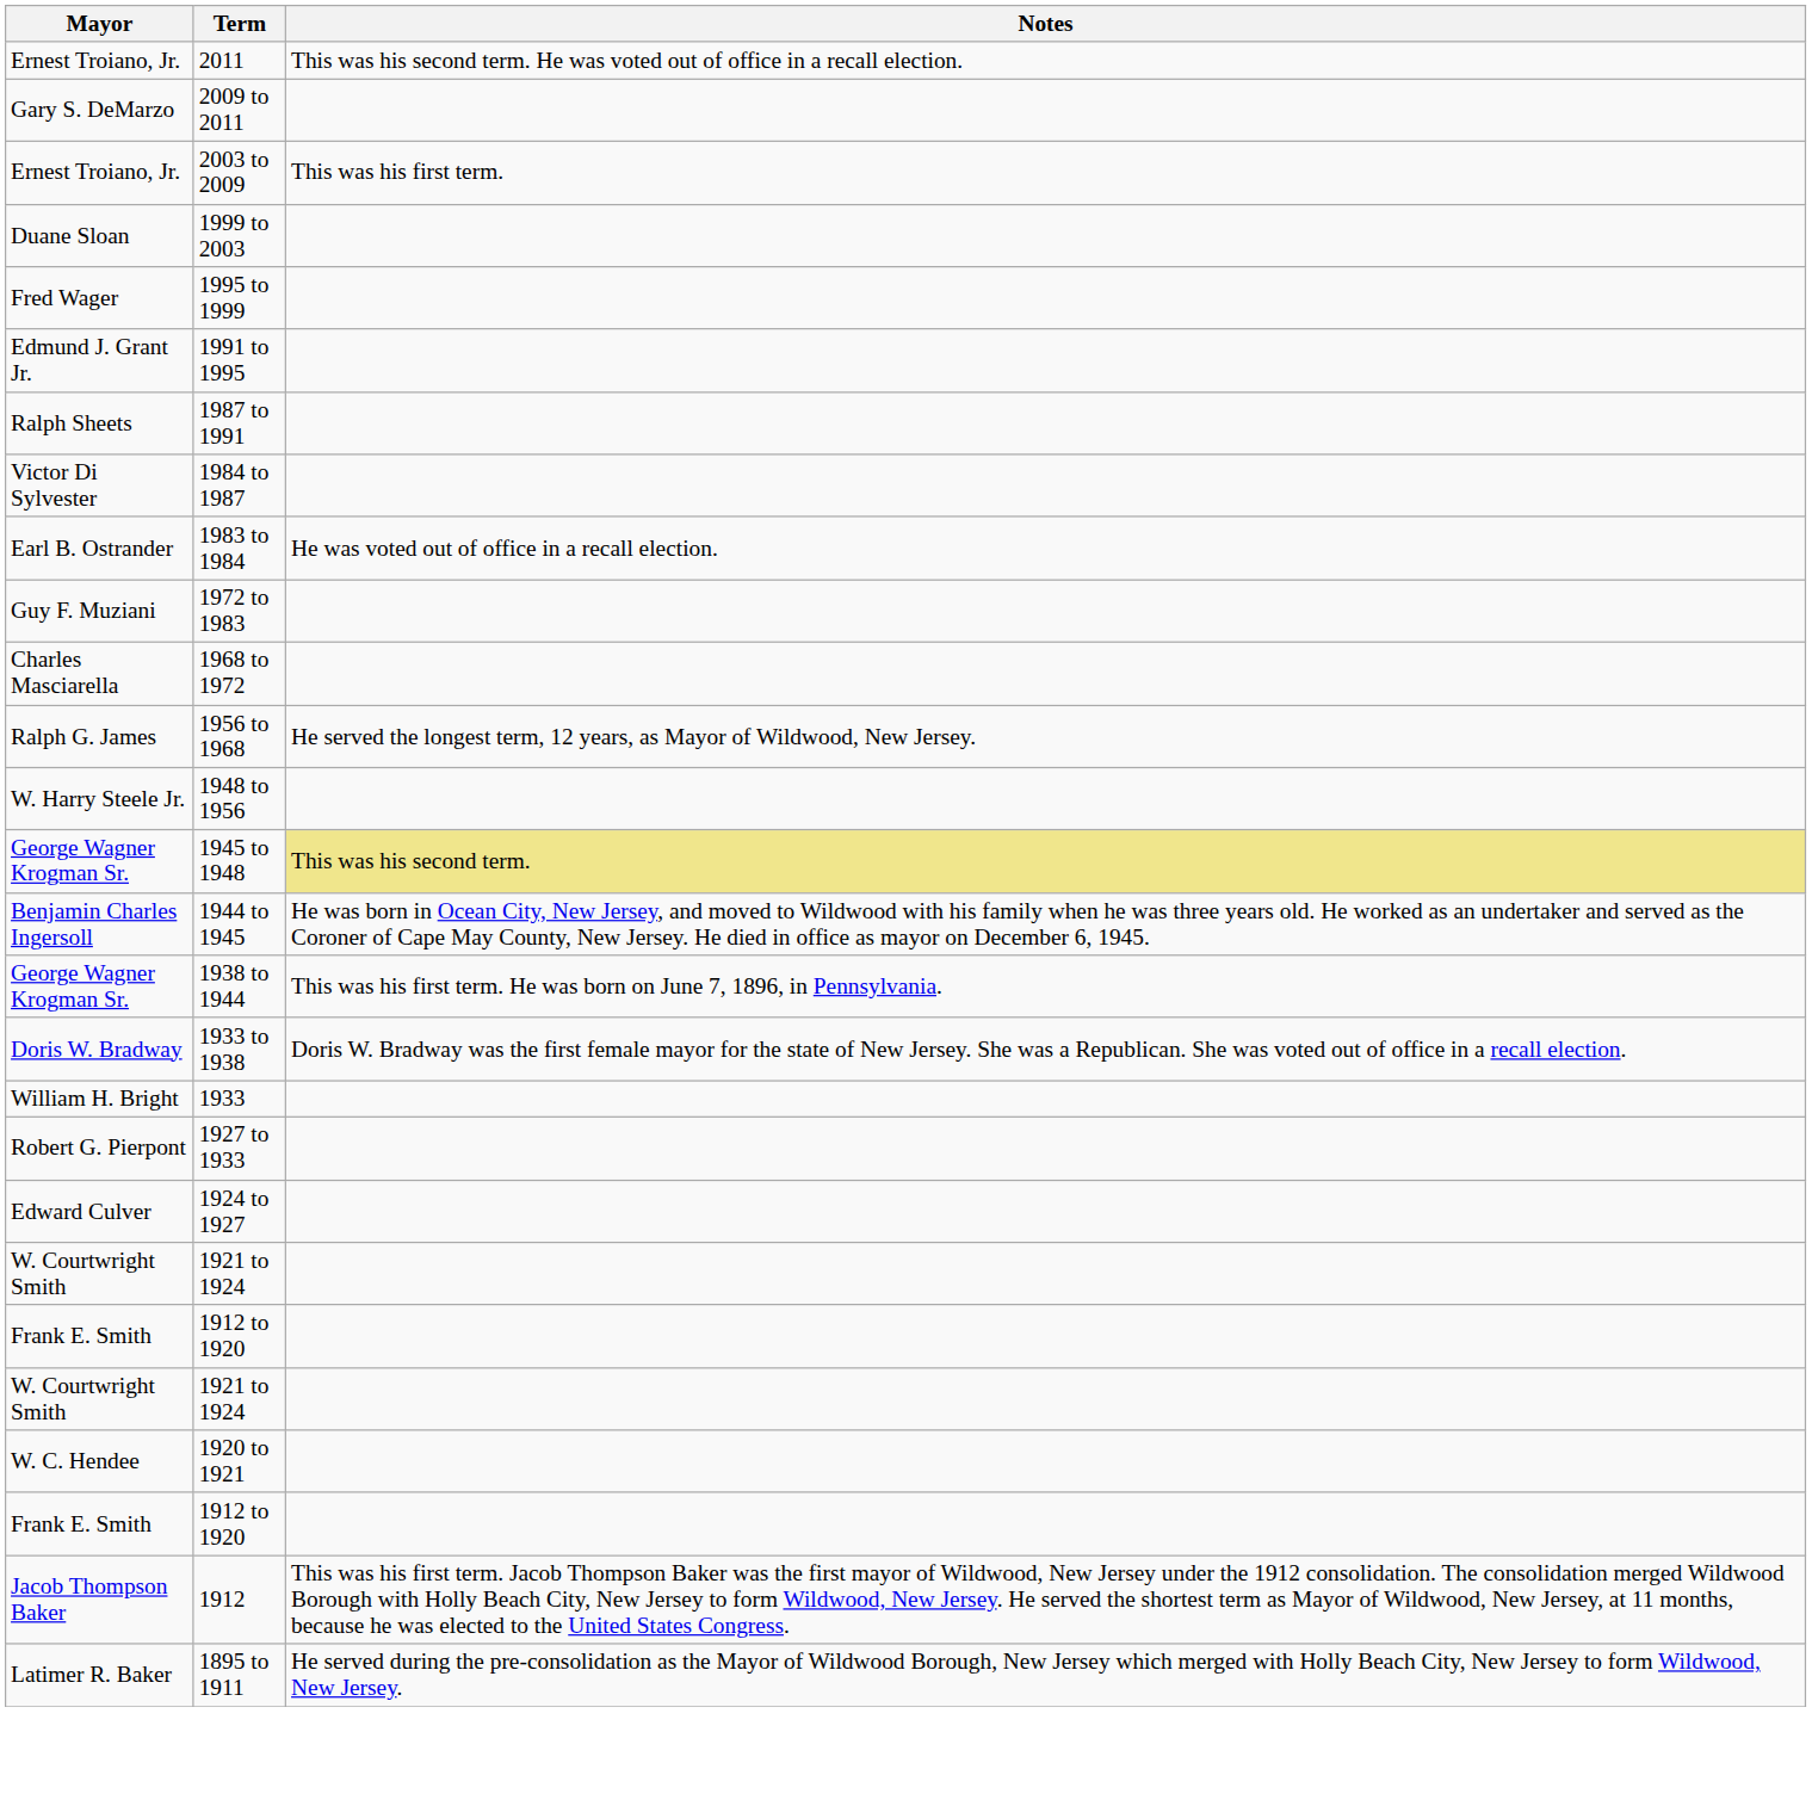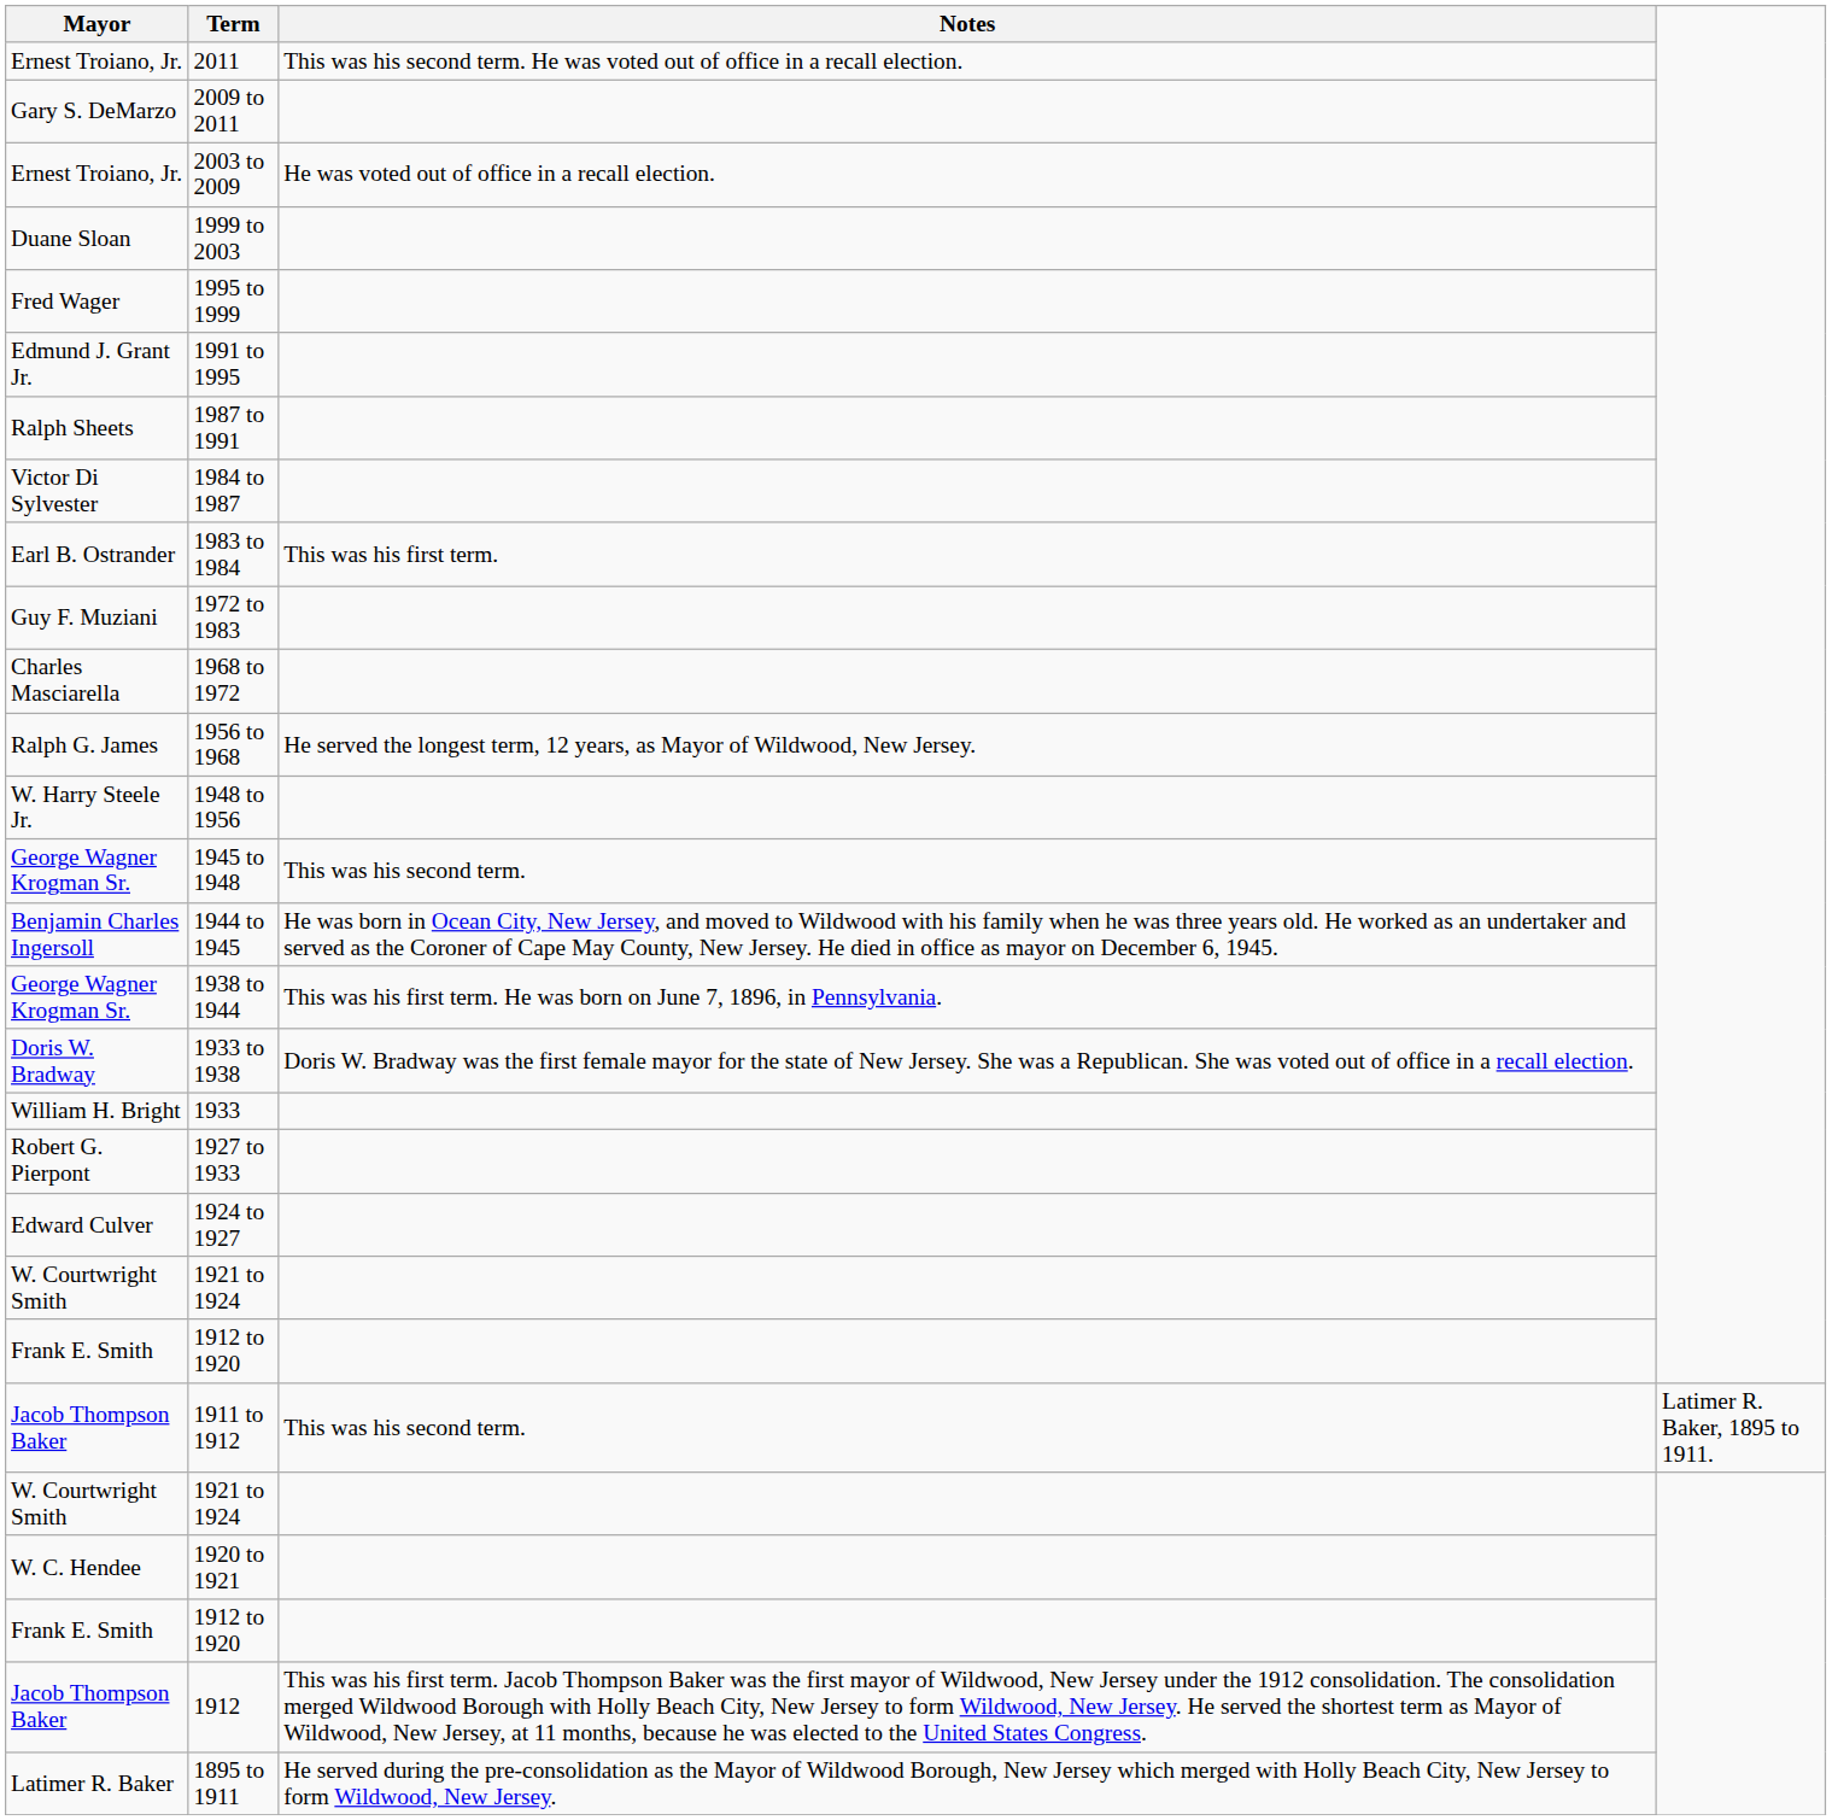 <table class="wikitable sortable">
 <tr>
 <th>Mayor</th>
 <th>Term</th>
 <th>Notes</th>
 </tr>
 <tr>
 <td>Ernest Troiano, Jr.</td>
 <td>2011</td>
 <td>This was his second term. He was voted out of office in a recall election.</td>
 </tr>
 <tr>
 <td>Gary S. DeMarzo</td>
 <td>2009 to 2011</td>
 <td></td>
 </tr>
 <tr>
 <td>Ernest Troiano, Jr.</td>
 <td>2003 to 2009</td>
-<td>This was his first term.</td>
+<td>He was voted out of office in a recall election.</td>
 </tr>
 <tr>
 <td>Duane Sloan</td>
 <td>1999 to 2003</td>
 <td></td>
 </tr>
 <tr>
 <td>Fred Wager</td>
 <td>1995 to 1999</td>
 <td><br></td>
 </tr>
 <tr>
 <td>Edmund J. Grant Jr.</td>
 <td>1991 to 1995</td>
 <td></td>
 </tr>
 <tr>
 <td>Ralph Sheets</td>
 <td>1987 to 1991</td>
 <td></td>
 </tr>
 <tr>
 <td>Victor Di Sylvester</td>
 <td>1984 to 1987</td>
 <td></td>
 </tr>
 <tr>
 <td>Earl B. Ostrander</td>
 <td>1983 to 1984</td>
-<td>He was voted out of office in a recall election.</td>
+<td>This was his first term.</td>
 </tr>
 <tr>
 <td>Guy F. Muziani</td>
 <td>1972 to 1983</td>
 <td></td>
 </tr>
 <tr>
 <td>Charles Masciarella</td>
 <td>1968 to 1972</td>
 <td></td>
 </tr>
 <tr>
 <td>Ralph G. James</td>
 <td>1956 to 1968</td>
 <td>He served the longest term, 12 years, as Mayor of Wildwood, New Jersey.</td>
 </tr>
 <tr>
 <td>W. Harry Steele Jr.</td>
 <td>1948 to 1956</td>
 <td></td>
 </tr>
 <tr>
 <td><a href='#'>George Wagner Krogman Sr.</a></td>
 <td>1945 to 1948</td>
-<td style="background: khaki;">This was his second term.</td>
+<td>This was his second term.</td>
 </tr>
 <tr>
 <td><a href='#'>Benjamin Charles Ingersoll</a></td>
 <td>1944 to 1945</td>
 <td>He was born in <a href='#'>Ocean City, New Jersey</a>, and moved to Wildwood with his family when he was three years old.  He worked as an undertaker and served as the Coroner of Cape May County, New Jersey. He died in office as mayor on December 6, 1945.</td>
 </tr>
 <tr>
 <td><a href='#'>George Wagner Krogman Sr.</a></td>
 <td>1938 to 1944</td>
 <td>This was his first term. He was born on June 7, 1896, in <a href='#'>Pennsylvania</a>.</td>
 </tr>
 <tr>
 <td><a href='#'>Doris W. Bradway</a></td>
 <td>1933 to 1938</td>
 <td>Doris W. Bradway was the first female mayor for the state of New Jersey. She was a Republican. She was voted out of office in a <a href='#'>recall election</a>.</td>
 </tr>
 <tr>
 <td>William H. Bright</td>
 <td>1933</td>
 <td></td>
 </tr>
 <tr>
 <td>Robert G. Pierpont</td>
 <td>1927 to 1933</td>
 <td></td>
 </tr>
 <tr>
 <td>Edward Culver</td>
 <td>1924 to 1927</td>
 <td></td>
 </tr>
 <tr>
 <td>W. Courtwright Smith</td>
 <td>1921 to 1924</td>
 <td></td>
 </tr>
 <tr>
 <td>Frank E. Smith</td>
 <td>1912 to 1920</td>
 <td></td>
 </tr>
 <tr>
+<td><a href='#'>Jacob Thompson Baker</a></td>
+<td>1911 to 1912</td>
+<td>This was his second term.</td>
+<td>Latimer R. Baker, 1895 to 1911.</td>
+</tr>
+<tr>
 <td>W. Courtwright Smith</td>
 <td>1921 to 1924</td>
 <td></td>
 </tr>
 <tr>
 <td>W. C. Hendee</td>
 <td>1920 to 1921</td>
 <td></td>
 </tr>
 <tr>
 <td>Frank E. Smith</td>
 <td>1912 to 1920</td>
 <td></td>
 </tr>
 <tr>
 <td><a href='#'>Jacob Thompson Baker</a></td>
 <td>1912</td>
 <td>This was his first term. Jacob Thompson Baker was the first mayor of Wildwood, New Jersey under the 1912 consolidation. The consolidation merged Wildwood Borough with Holly Beach City, New Jersey to form <a href='#'>Wildwood, New Jersey</a>. He served the shortest term as Mayor of Wildwood, New Jersey, at 11 months, because he was elected to the <a href='#'>United States Congress</a>.</td>
 </tr>
 <tr>
 <td>Latimer R. Baker</td>
 <td>1895 to 1911</td>
 <td>He served during the pre-consolidation as the Mayor of Wildwood Borough, New Jersey which merged with Holly Beach City, New Jersey to form <a href='#'>Wildwood, New Jersey</a>.</td>
 </tr>
 <tr>
 </tr>
 </table>
